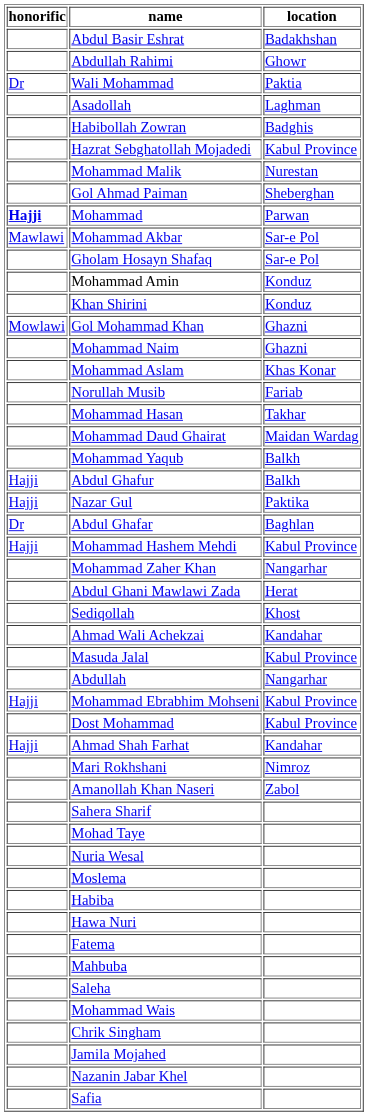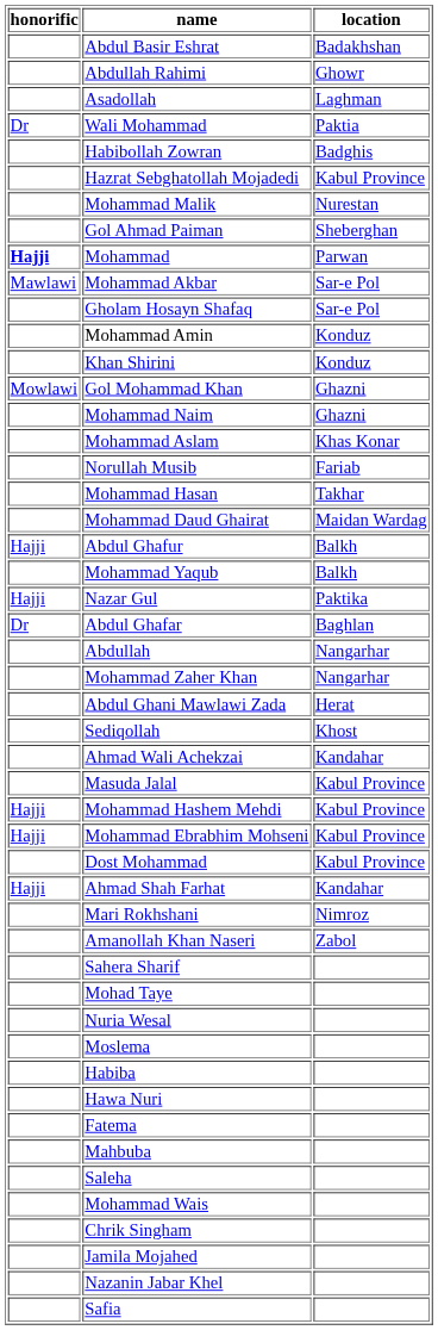 <table border="1">
 <tr>
 <th>honorific</th>
 <th>name</th>
 <th>location</th>
 </tr>
 <tr>
 <td></td>
 <td><a href='#'>Abdul Basir Eshrat</a></td>
 <td><a href='#'>Badakhshan</a></td>
 </tr>
 <tr>
 <td></td>
 <td><a href='#'>Abdullah Rahimi</a></td>
 <td><a href='#'>Ghowr</a></td>
 </tr>
 <tr>
+<td></td>
+<td><a href='#'>Asadollah</a></td>
+<td><a href='#'>Laghman</a></td>
+</tr>
+<tr>
 <td><a href='#'>Dr</a></td>
 <td><a href='#'>Wali Mohammad</a></td>
 <td><a href='#'>Paktia</a></td>
-</tr>
-<tr>
-<td></td>
-<td><a href='#'>Asadollah</a></td>
-<td><a href='#'>Laghman</a></td>
 </tr>
 <tr>
 <td></td>
 <td><a href='#'>Habibollah Zowran</a></td>
 <td><a href='#'>Badghis</a></td>
 </tr>
 <tr>
 <td></td>
 <td><a href='#'>Hazrat Sebghatollah Mojadedi</a></td>
 <td><a href='#'>Kabul Province</a></td>
 </tr>
 <tr>
 <td></td>
 <td><a href='#'>Mohammad Malik</a></td>
 <td><a href='#'>Nurestan</a></td>
 </tr>
 <tr>
 <td></td>
 <td><a href='#'>Gol Ahmad Paiman</a></td>
 <td><a href='#'>Sheberghan</a></td>
 </tr>
 <tr>
 <td><strong><a href='#'>Hajji</a></strong></td>
 <td><a href='#'>Mohammad</a></td>
 <td><a href='#'>Parwan</a></td>
 </tr>
 <tr>
 <td><a href='#'>Mawlawi</a></td>
 <td><a href='#'>Mohammad Akbar</a></td>
 <td><a href='#'>Sar-e Pol</a></td>
 </tr>
 <tr>
 <td></td>
 <td><a href='#'>Gholam Hosayn Shafaq</a></td>
 <td><a href='#'>Sar-e Pol</a></td>
 </tr>
 <tr>
 <td></td>
 <td>Mohammad Amin</td>
 <td><a href='#'>Konduz</a></td>
 </tr>
 <tr>
 <td></td>
 <td><a href='#'>Khan Shirini</a></td>
 <td><a href='#'>Konduz</a></td>
 </tr>
 <tr>
 <td><a href='#'>Mowlawi</a></td>
 <td><a href='#'>Gol Mohammad Khan</a></td>
 <td><a href='#'>Ghazni</a></td>
 </tr>
 <tr>
 <td></td>
 <td><a href='#'>Mohammad Naim</a></td>
 <td><a href='#'>Ghazni</a></td>
 </tr>
 <tr>
 <td></td>
 <td><a href='#'>Mohammad Aslam</a></td>
 <td><a href='#'>Khas Konar</a></td>
 </tr>
 <tr>
 <td></td>
 <td><a href='#'>Norullah Musib</a></td>
 <td><a href='#'>Fariab</a></td>
 </tr>
 <tr>
 <td></td>
 <td><a href='#'>Mohammad Hasan</a></td>
 <td><a href='#'>Takhar</a></td>
 </tr>
 <tr>
 <td></td>
 <td><a href='#'>Mohammad Daud Ghairat</a></td>
 <td><a href='#'>Maidan Wardag</a></td>
 </tr>
 <tr>
-<td></td>
-<td><a href='#'>Mohammad Yaqub</a></td>
+<td><a href='#'>Hajji</a></td>
+<td><a href='#'>Abdul Ghafur</a></td>
 <td><a href='#'>Balkh</a></td>
 </tr>
 <tr>
-<td><a href='#'>Hajji</a></td>
-<td><a href='#'>Abdul Ghafur</a></td>
+<td></td>
+<td><a href='#'>Mohammad Yaqub</a></td>
 <td><a href='#'>Balkh</a></td>
 </tr>
 <tr>
 <td><a href='#'>Hajji</a></td>
 <td><a href='#'>Nazar Gul</a></td>
 <td><a href='#'>Paktika</a></td>
 </tr>
 <tr>
 <td><a href='#'>Dr</a></td>
 <td><a href='#'>Abdul Ghafar</a></td>
 <td><a href='#'>Baghlan</a></td>
 </tr>
 <tr>
-<td><a href='#'>Hajji</a></td>
-<td><a href='#'>Mohammad Hashem Mehdi</a></td>
-<td><a href='#'>Kabul Province</a></td>
+<td></td>
+<td><a href='#'>Abdullah</a></td>
+<td><a href='#'>Nangarhar</a></td>
 </tr>
 <tr>
 <td></td>
 <td><a href='#'>Mohammad Zaher Khan</a></td>
 <td><a href='#'>Nangarhar</a></td>
 </tr>
 <tr>
 <td></td>
 <td><a href='#'>Abdul Ghani Mawlawi Zada</a></td>
 <td><a href='#'>Herat</a></td>
 </tr>
 <tr>
 <td></td>
 <td><a href='#'>Sediqollah</a></td>
 <td><a href='#'>Khost</a></td>
 </tr>
 <tr>
 <td></td>
 <td><a href='#'>Ahmad Wali Achekzai</a></td>
 <td><a href='#'>Kandahar</a></td>
 </tr>
 <tr>
 <td></td>
 <td><a href='#'>Masuda Jalal</a></td>
 <td><a href='#'>Kabul Province</a></td>
 </tr>
 <tr>
-<td></td>
-<td><a href='#'>Abdullah</a></td>
-<td><a href='#'>Nangarhar</a></td>
+<td><a href='#'>Hajji</a></td>
+<td><a href='#'>Mohammad Hashem Mehdi</a></td>
+<td><a href='#'>Kabul Province</a></td>
 </tr>
 <tr>
 <td><a href='#'>Hajji</a></td>
 <td><a href='#'>Mohammad Ebrabhim Mohseni</a></td>
 <td><a href='#'>Kabul Province</a></td>
 </tr>
 <tr>
 <td></td>
 <td><a href='#'>Dost Mohammad</a></td>
 <td><a href='#'>Kabul Province</a></td>
 </tr>
 <tr>
 <td><a href='#'>Hajji</a></td>
 <td><a href='#'>Ahmad Shah Farhat</a></td>
 <td><a href='#'>Kandahar</a></td>
 </tr>
 <tr>
 <td></td>
 <td><a href='#'>Mari Rokhshani</a></td>
 <td><a href='#'>Nimroz</a></td>
 </tr>
 <tr>
 <td></td>
 <td><a href='#'>Amanollah Khan Naseri</a></td>
 <td><a href='#'>Zabol</a></td>
 </tr>
 <tr>
 <td></td>
 <td><a href='#'>Sahera Sharif</a></td>
 <td></td>
 </tr>
 <tr>
 <td></td>
 <td><a href='#'>Mohad Taye</a></td>
 <td></td>
 </tr>
 <tr>
 <td></td>
 <td><a href='#'>Nuria Wesal</a></td>
 <td></td>
 </tr>
 <tr>
 <td></td>
 <td><a href='#'>Moslema</a></td>
 <td></td>
 </tr>
 <tr>
 <td></td>
 <td><a href='#'>Habiba</a></td>
 <td></td>
 </tr>
 <tr>
 <td></td>
 <td><a href='#'>Hawa Nuri</a></td>
 <td></td>
 </tr>
 <tr>
 <td></td>
 <td><a href='#'>Fatema</a></td>
 <td></td>
 </tr>
 <tr>
 <td></td>
 <td><a href='#'>Mahbuba</a></td>
 <td></td>
 </tr>
 <tr>
 <td></td>
 <td><a href='#'>Saleha</a></td>
 <td></td>
 </tr>
 <tr>
 <td></td>
 <td><a href='#'>Mohammad Wais</a></td>
 <td></td>
 </tr>
 <tr>
 <td></td>
 <td><a href='#'>Chrik Singham</a></td>
 <td></td>
 </tr>
 <tr>
 <td></td>
 <td><a href='#'>Jamila Mojahed</a></td>
 <td></td>
 </tr>
 <tr>
 <td></td>
 <td><a href='#'>Nazanin Jabar Khel</a></td>
 <td></td>
 </tr>
 <tr>
 <td></td>
 <td><a href='#'>Safia</a></td>
 <td></td>
 </tr>
 </table>
